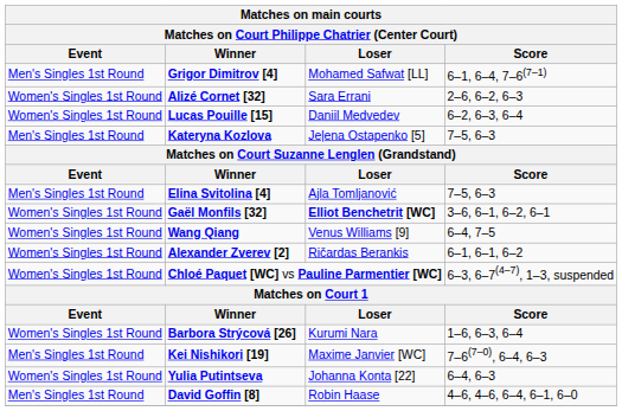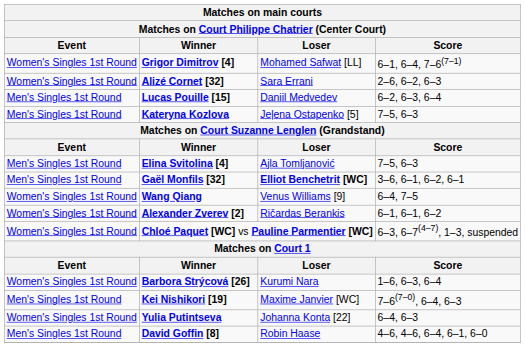 <table class="wikitable">
 <tr>
 <th colspan=4 style=white-space:nowrap>Matches on main courts</th>
 </tr>
 <tr>
 <th colspan=4><strong>Matches on <a href='#'>Court Philippe Chatrier</a> (Center Court)</strong></th>
 </tr>
 <tr>
 <th>Event</th>
 <th>Winner</th>
 <th>Loser</th>
 <th>Score</th>
 </tr>
 <tr>
-<td><a href='#'>Men's Singles 1st Round</a></td>
+<td><a href='#'>Women's Singles 1st Round</a></td>
 <td> <strong><a href='#'>Grigor Dimitrov</a> [4]</strong></td>
 <td> <a href='#'>Mohamed Safwat</a> [LL]</td>
 <td>6–1, 6–4, 7–6<sup>(7–1)</sup></td>
 </tr>
 <tr>
 <td><a href='#'>Women's Singles 1st Round</a></td>
 <td> <strong><a href='#'>Alizé Cornet</a> [32]</strong></td>
 <td> <a href='#'>Sara Errani</a></td>
 <td>2–6, 6–2, 6–3</td>
 </tr>
 <tr>
-<td><a href='#'>Women's Singles 1st Round</a></td>
+<td><a href='#'>Men's Singles 1st Round</a></td>
 <td> <strong><a href='#'>Lucas Pouille</a> [15]</strong></td>
 <td> <a href='#'>Daniil Medvedev</a></td>
 <td>6–2, 6–3, 6–4</td>
 </tr>
 <tr>
 <td><a href='#'>Men's Singles 1st Round</a></td>
 <td> <strong><a href='#'>Kateryna Kozlova</a></strong></td>
 <td> <a href='#'>Jeļena Ostapenko</a> [5]</td>
 <td>7–5, 6–3</td>
 </tr>
 <tr>
 <th colspan=4><strong>Matches on <a href='#'>Court Suzanne Lenglen</a> (Grandstand)</strong></th>
 </tr>
 <tr>
 <th>Event</th>
 <th>Winner</th>
 <th>Loser</th>
 <th>Score</th>
 </tr>
 <tr>
 <td><a href='#'>Men's Singles 1st Round</a></td>
 <td> <strong><a href='#'>Elina Svitolina</a> [4]</strong></td>
 <td> <a href='#'>Ajla Tomljanović</a></td>
 <td>7–5, 6–3</td>
 </tr>
 <tr>
-<td><a href='#'>Women's Singles 1st Round</a></td>
+<td><a href='#'>Men's Singles 1st Round</a></td>
 <td> <strong><a href='#'>Gaël Monfils</a> [32]</strong></td>
 <td><strong> <a href='#'>Elliot Benchetrit</a> [WC]</strong></td>
 <td>3–6, 6–1, 6–2, 6–1</td>
 </tr>
 <tr>
 <td><a href='#'>Women's Singles 1st Round</a></td>
 <td> <strong><a href='#'>Wang Qiang</a></strong></td>
 <td> <a href='#'>Venus Williams</a> [9]</td>
 <td>6–4, 7–5</td>
 </tr>
 <tr>
 <td><a href='#'>Women's Singles 1st Round</a></td>
 <td> <strong><a href='#'>Alexander Zverev</a> [2]</strong></td>
 <td> <a href='#'>Ričardas Berankis</a></td>
 <td>6–1, 6–1, 6–2</td>
 </tr>
 <tr>
 <td><a href='#'>Women's Singles 1st Round</a></td>
 <td colspan="2" align="center"> <strong><a href='#'>Chloé Paquet</a> [WC]</strong> vs  <strong><a href='#'>Pauline Parmentier</a> [WC]</strong></td>
 <td>6–3, 6–7<sup>(4–7)</sup>, 1–3, suspended</td>
 </tr>
 <tr>
 <th colspan=4><strong>Matches on <a href='#'>Court 1</a></strong></th>
 </tr>
 <tr>
 <th>Event</th>
 <th>Winner</th>
 <th>Loser</th>
 <th>Score</th>
 </tr>
 <tr>
 <td><a href='#'>Women's Singles 1st Round</a></td>
 <td> <strong><a href='#'>Barbora Strýcová</a> [26]</strong></td>
 <td> <a href='#'>Kurumi Nara</a></td>
 <td>1–6, 6–3, 6–4</td>
 </tr>
 <tr>
 <td><a href='#'>Men's Singles 1st Round</a></td>
 <td><strong> <a href='#'>Kei Nishikori</a> [19]</strong></td>
 <td> <a href='#'>Maxime Janvier</a> [WC]</td>
 <td>7–6<sup>(7–0)</sup>, 6–4, 6–3</td>
 </tr>
 <tr>
 <td><a href='#'>Women's Singles 1st Round</a></td>
 <td> <strong><a href='#'>Yulia Putintseva</a></strong></td>
 <td> <a href='#'>Johanna Konta</a> [22]</td>
 <td>6–4, 6–3</td>
 </tr>
 <tr>
 <td><a href='#'>Men's Singles 1st Round</a></td>
 <td><strong> <a href='#'>David Goffin</a> [8]</strong></td>
 <td> <a href='#'>Robin Haase</a></td>
 <td>4–6, 4–6, 6–4, 6–1, 6–0</td>
 </tr>
 <tr>
 </tr>
 </table>
